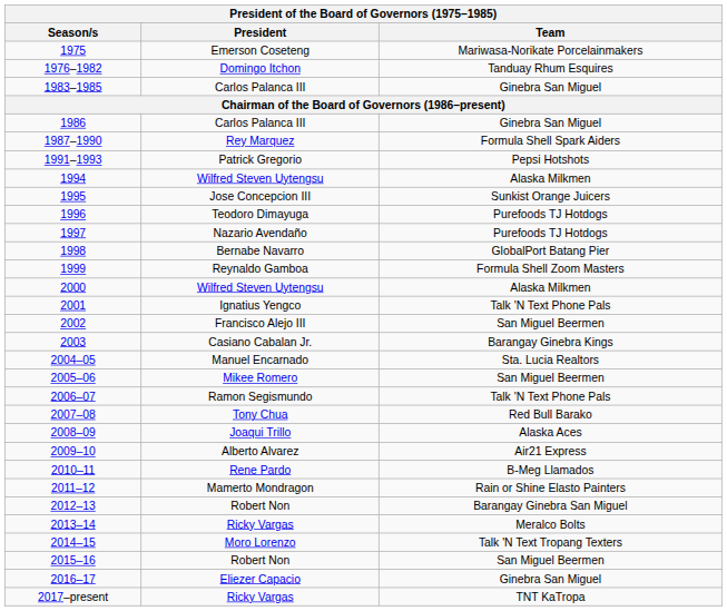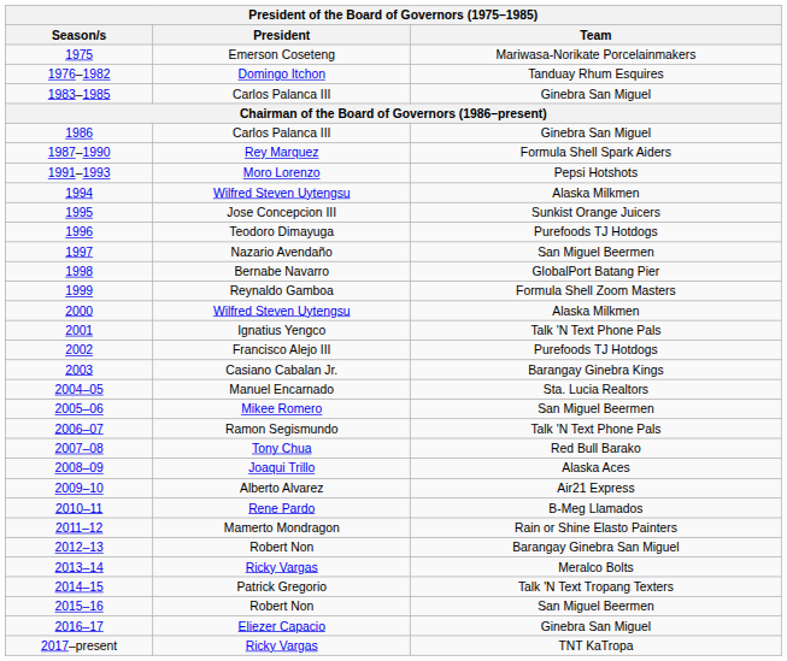 <table class="wikitable collapsible" style="text-align: center; font-size:95%;" width=75%>
 <tr>
 <th colspan=3>President of the Board of Governors (1975–1985)</th>
 </tr>
 <tr>
 <th>Season/s</th>
 <th>President</th>
 <th>Team</th>
 </tr>
 <tr>
 <td><a href='#'>1975</a></td>
 <td>Emerson Coseteng</td>
 <td>Mariwasa-Norikate Porcelainmakers</td>
 </tr>
 <tr>
 <td><a href='#'>1976</a>–<a href='#'>1982</a></td>
 <td><a href='#'>Domingo Itchon</a></td>
 <td>Tanduay Rhum Esquires</td>
 </tr>
 <tr>
 <td><a href='#'>1983</a>–<a href='#'>1985</a></td>
 <td>Carlos Palanca III</td>
 <td>Ginebra San Miguel</td>
 </tr>
 <tr>
 <th colspan=3>Chairman of the Board of Governors (1986–present)</th>
 </tr>
 <tr>
 <td><a href='#'>1986</a></td>
 <td>Carlos Palanca III</td>
 <td>Ginebra San Miguel</td>
 </tr>
 <tr>
 <td><a href='#'>1987</a>–<a href='#'>1990</a></td>
 <td><a href='#'>Rey Marquez</a></td>
 <td>Formula Shell Spark Aiders</td>
 </tr>
 <tr>
 <td><a href='#'>1991</a>–<a href='#'>1993</a></td>
-<td>Patrick Gregorio</td>
+<td><a href='#'>Moro Lorenzo</a></td>
 <td>Pepsi Hotshots</td>
 </tr>
 <tr>
 <td><a href='#'>1994</a></td>
 <td><a href='#'>Wilfred Steven Uytengsu</a></td>
 <td>Alaska Milkmen</td>
 </tr>
 <tr>
 <td><a href='#'>1995</a></td>
 <td>Jose Concepcion III</td>
 <td>Sunkist Orange Juicers</td>
 </tr>
 <tr>
 <td><a href='#'>1996</a></td>
 <td>Teodoro Dimayuga</td>
 <td>Purefoods TJ Hotdogs</td>
 </tr>
 <tr>
 <td><a href='#'>1997</a></td>
 <td>Nazario Avendaño</td>
-<td>Purefoods TJ Hotdogs</td>
+<td>San Miguel Beermen</td>
 </tr>
 <tr>
 <td><a href='#'>1998</a></td>
 <td>Bernabe Navarro</td>
 <td>GlobalPort Batang Pier</td>
 </tr>
 <tr>
 <td><a href='#'>1999</a></td>
 <td>Reynaldo Gamboa</td>
 <td>Formula Shell Zoom Masters</td>
 </tr>
 <tr>
 <td><a href='#'>2000</a></td>
 <td><a href='#'>Wilfred Steven Uytengsu</a></td>
 <td>Alaska Milkmen</td>
 </tr>
 <tr>
 <td><a href='#'>2001</a></td>
 <td>Ignatius Yengco</td>
 <td>Talk 'N Text Phone Pals</td>
 </tr>
 <tr>
 <td><a href='#'>2002</a></td>
 <td>Francisco Alejo III</td>
-<td>San Miguel Beermen</td>
+<td>Purefoods TJ Hotdogs</td>
 </tr>
 <tr>
 <td><a href='#'>2003</a></td>
 <td>Casiano Cabalan Jr.</td>
 <td>Barangay Ginebra Kings</td>
 </tr>
 <tr>
 <td><a href='#'>2004–05</a></td>
 <td>Manuel Encarnado</td>
 <td>Sta. Lucia Realtors</td>
 </tr>
 <tr>
 <td><a href='#'>2005–06</a></td>
 <td><a href='#'>Mikee Romero</a></td>
 <td>San Miguel Beermen</td>
 </tr>
 <tr>
 <td><a href='#'>2006–07</a></td>
 <td>Ramon Segismundo</td>
 <td>Talk 'N Text Phone Pals</td>
 </tr>
 <tr>
 <td><a href='#'>2007–08</a></td>
 <td><a href='#'>Tony Chua</a></td>
 <td>Red Bull Barako</td>
 </tr>
 <tr>
 <td><a href='#'>2008–09</a></td>
 <td><a href='#'>Joaqui Trillo</a></td>
 <td>Alaska Aces</td>
 </tr>
 <tr>
 <td><a href='#'>2009–10</a></td>
 <td>Alberto Alvarez</td>
 <td>Air21 Express</td>
 </tr>
 <tr>
 <td><a href='#'>2010–11</a></td>
 <td><a href='#'>Rene Pardo</a></td>
 <td>B-Meg Llamados</td>
 </tr>
 <tr>
 <td><a href='#'>2011–12</a></td>
 <td>Mamerto Mondragon</td>
 <td>Rain or Shine Elasto Painters</td>
 </tr>
 <tr>
 <td><a href='#'>2012–13</a></td>
 <td>Robert Non</td>
 <td>Barangay Ginebra San Miguel</td>
 </tr>
 <tr>
 <td><a href='#'>2013–14</a></td>
 <td><a href='#'>Ricky Vargas</a></td>
 <td>Meralco Bolts</td>
 </tr>
 <tr>
 <td><a href='#'>2014–15</a></td>
-<td><a href='#'>Moro Lorenzo</a></td>
+<td>Patrick Gregorio</td>
 <td>Talk 'N Text Tropang Texters</td>
 </tr>
 <tr>
 <td><a href='#'>2015–16</a></td>
 <td>Robert Non</td>
 <td>San Miguel Beermen</td>
 </tr>
 <tr>
 <td><a href='#'>2016–17</a></td>
 <td><a href='#'>Eliezer Capacio</a></td>
 <td>Ginebra San Miguel</td>
 </tr>
 <tr>
 <td><a href='#'>2017</a>–present</td>
 <td><a href='#'>Ricky Vargas</a></td>
 <td>TNT KaTropa</td>
 </tr>
 </table>
